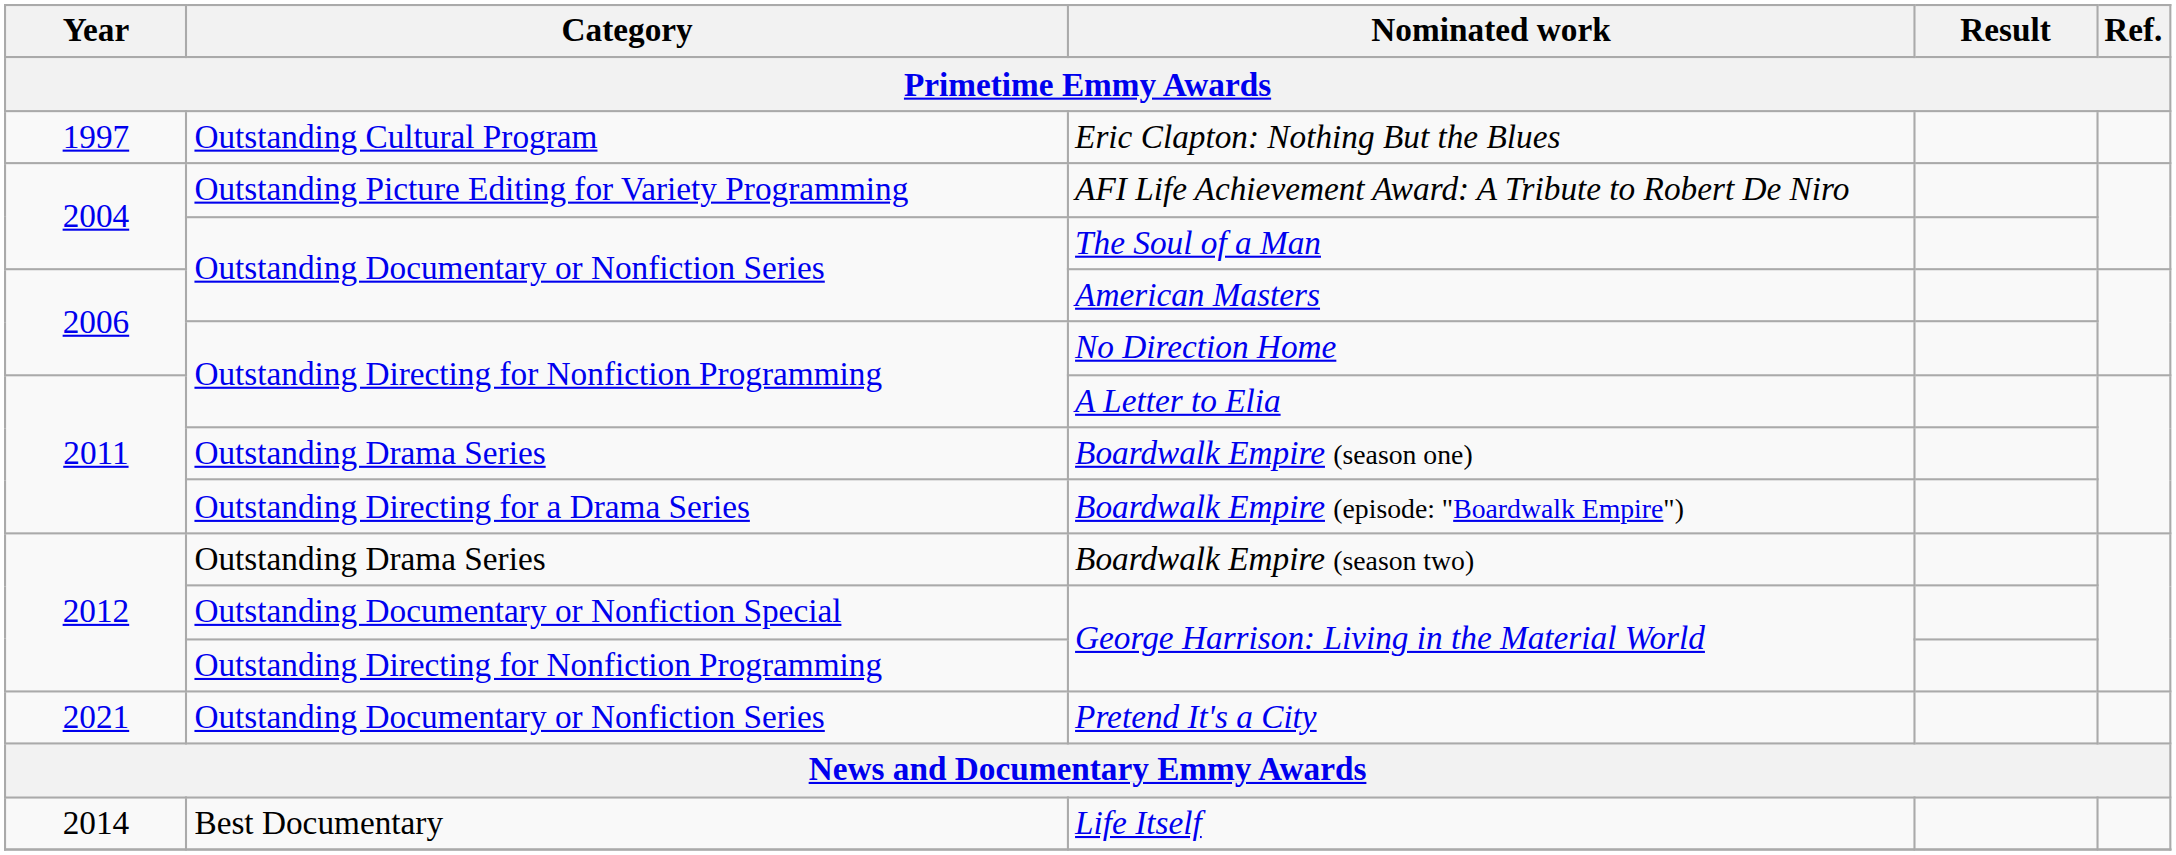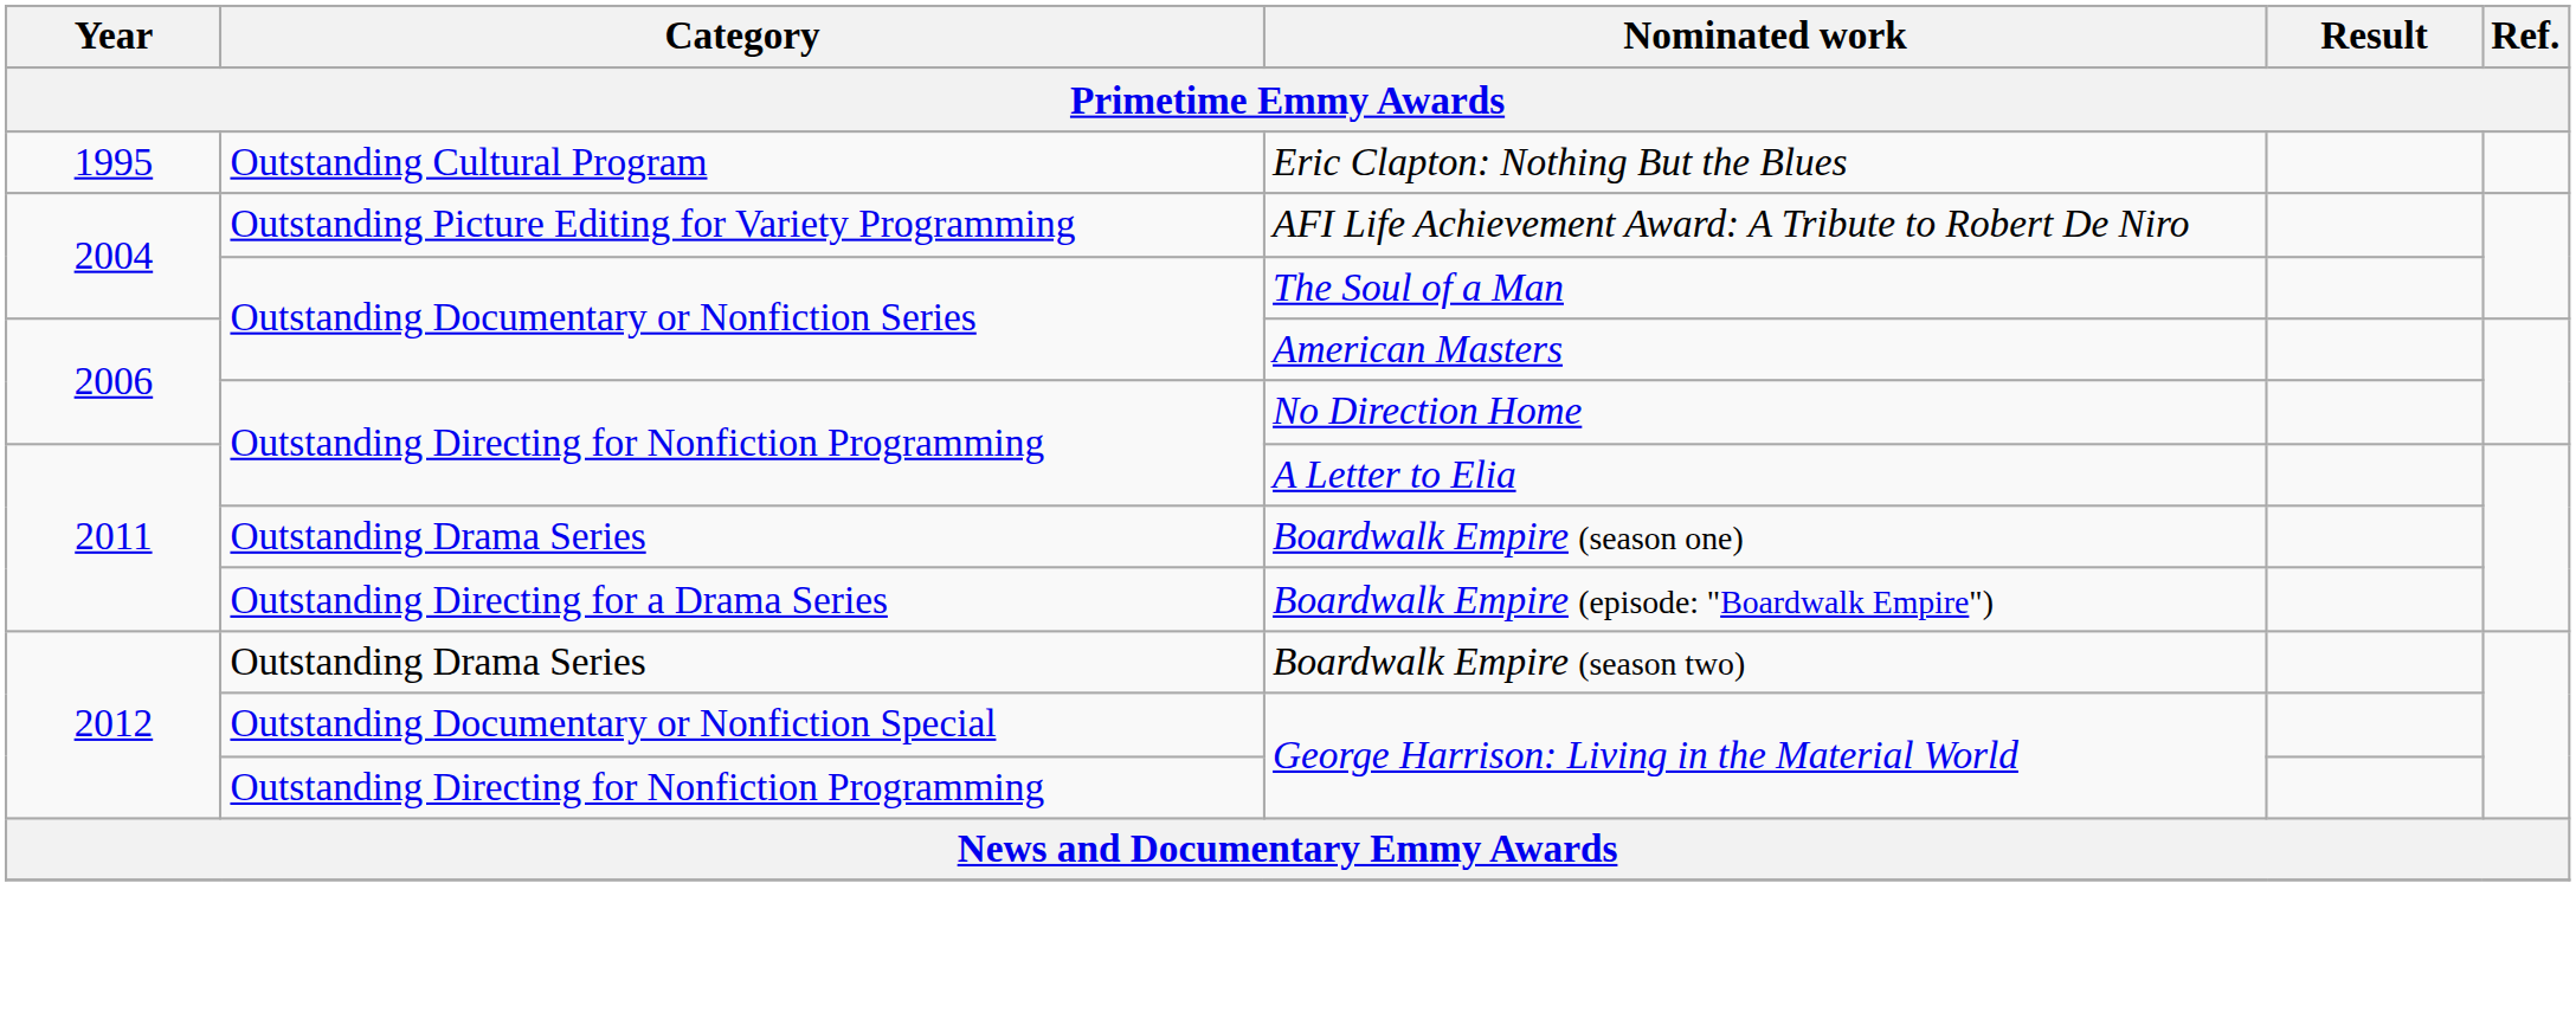 <table class=wikitable>
 <tr>
 <th scope="col" style="width:5em;">Year</th>
 <th scope="col" style="width:26em;">Category</th>
 <th scope="col" style="width:25em;">Nominated work</th>
 <th scope="col" style="width:5em;">Result</th>
 <th>Ref.</th>
 </tr>
 <tr>
 <th colspan=5><a href='#'>Primetime Emmy Awards</a></th>
 </tr>
 <tr>
-<td style="text-align:center;"><a href='#'>1997</a></td>
+<td style="text-align:center;"><a href='#'>1995</a></td>
 <td><a href='#'>Outstanding Cultural Program</a></td>
 <td><em>Eric Clapton: Nothing But the Blues</em></td>
 <td></td>
 <td style="text-align:center;"></td>
 </tr>
 <tr>
 <td style="text-align:center;", rowspan=2><a href='#'>2004</a></td>
 <td><a href='#'>Outstanding Picture Editing for Variety Programming</a></td>
 <td><em>AFI Life Achievement Award: A Tribute to Robert De Niro</em></td>
 <td></td>
 <td style="text-align:center;", rowspan=2></td>
 </tr>
 <tr>
 <td rowspan=2><a href='#'>Outstanding Documentary or Nonfiction Series</a></td>
 <td><em><a href='#'>The Soul of a Man</a></em></td>
 <td></td>
 </tr>
 <tr>
 <td style="text-align:center;", rowspan=2><a href='#'>2006</a></td>
 <td><em><a href='#'>American Masters</a></em></td>
 <td></td>
 <td style="text-align:center;", rowspan=2></td>
 </tr>
 <tr>
 <td rowspan=2><a href='#'>Outstanding Directing for Nonfiction Programming</a></td>
 <td><em><a href='#'>No Direction Home</a></em></td>
 <td></td>
 </tr>
 <tr>
 <td style="text-align:center;", rowspan=3><a href='#'>2011</a></td>
 <td><em><a href='#'>A Letter to Elia</a></em></td>
 <td></td>
 <td style="text-align:center;", rowspan=3></td>
 </tr>
 <tr>
 <td><a href='#'>Outstanding Drama Series</a></td>
 <td><em><a href='#'>Boardwalk Empire</a></em> <small> (season one) </small></td>
 <td></td>
 </tr>
 <tr>
 <td><a href='#'>Outstanding Directing for a Drama Series</a></td>
 <td><em><a href='#'>Boardwalk Empire</a></em> <small> (episode: "<a href='#'>Boardwalk Empire</a>") </small></td>
 <td></td>
 </tr>
 <tr>
 <td style="text-align:center;", rowspan=3><a href='#'>2012</a></td>
 <td>Outstanding Drama Series</td>
 <td><em>Boardwalk Empire</em> <small> (season two) </small></td>
 <td></td>
 <td style="text-align:center;", rowspan=3></td>
 </tr>
 <tr>
 <td><a href='#'>Outstanding Documentary or Nonfiction Special</a></td>
 <td rowspan=2><em><a href='#'>George Harrison: Living in the Material World</a></em></td>
 <td></td>
 </tr>
 <tr>
 <td><a href='#'>Outstanding Directing for Nonfiction Programming</a></td>
 <td></td>
 </tr>
 <tr>
-<td style="text-align:center;"><a href='#'>2021</a></td>
-<td><a href='#'>Outstanding Documentary or Nonfiction Series</a></td>
-<td><em><a href='#'>Pretend It's a City</a></em></td>
-<td></td>
-<td style="text-align:center;"></td>
-</tr>
-<tr>
 <th colspan=5><a href='#'>News and Documentary Emmy Awards</a></th>
-</tr>
-<tr>
-<td style="text-align:center;">2014</td>
-<td>Best Documentary</td>
-<td><em><a href='#'>Life Itself</a></em></td>
-<td></td>
-<td style="text-align:center;"></td>
 </tr>
 <tr>
 </tr>
 </table>
